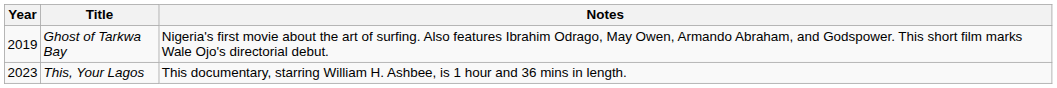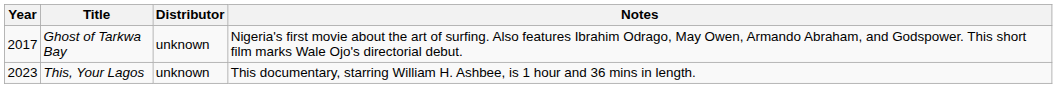 <table class="wikitable sortable">
 <tr>
 <th>Year</th>
 <th class="unsortable">Title</th>
+<th class="unsortable">Distributor</th>
 <th class="unsortable">Notes</th>
 </tr>
 <tr>
-<td>2019</td>
+<td>2017</td>
 <td><em>Ghost of Tarkwa Bay</em></td>
+<td>unknown</td>
 <td>Nigeria's first movie about the art of surfing. Also features Ibrahim Odrago, May Owen, Armando Abraham, and Godspower. This short film marks Wale Ojo's directorial debut.</td>
 </tr>
 <tr>
 <td>2023</td>
 <td><em>This, Your Lagos</em></td>
+<td>unknown</td>
 <td>This documentary, starring William H. Ashbee, is 1 hour and 36 mins in length.</td>
 </tr>
 </table>
